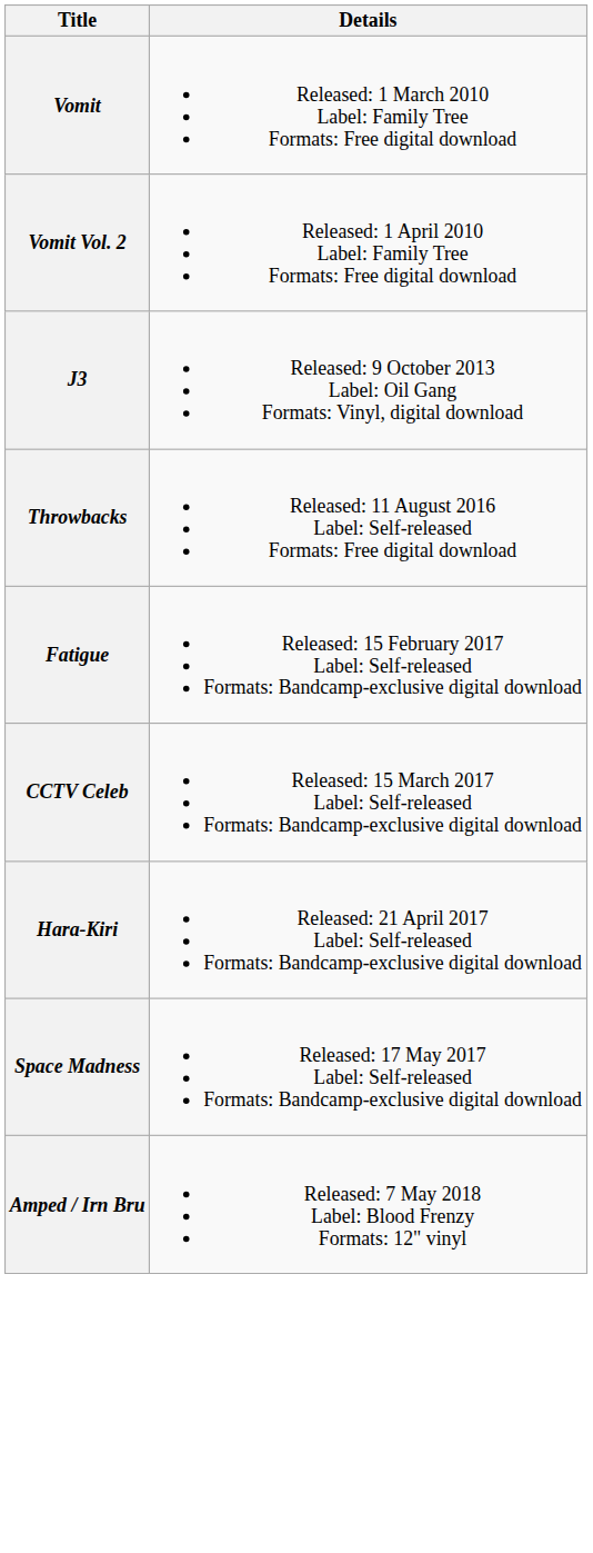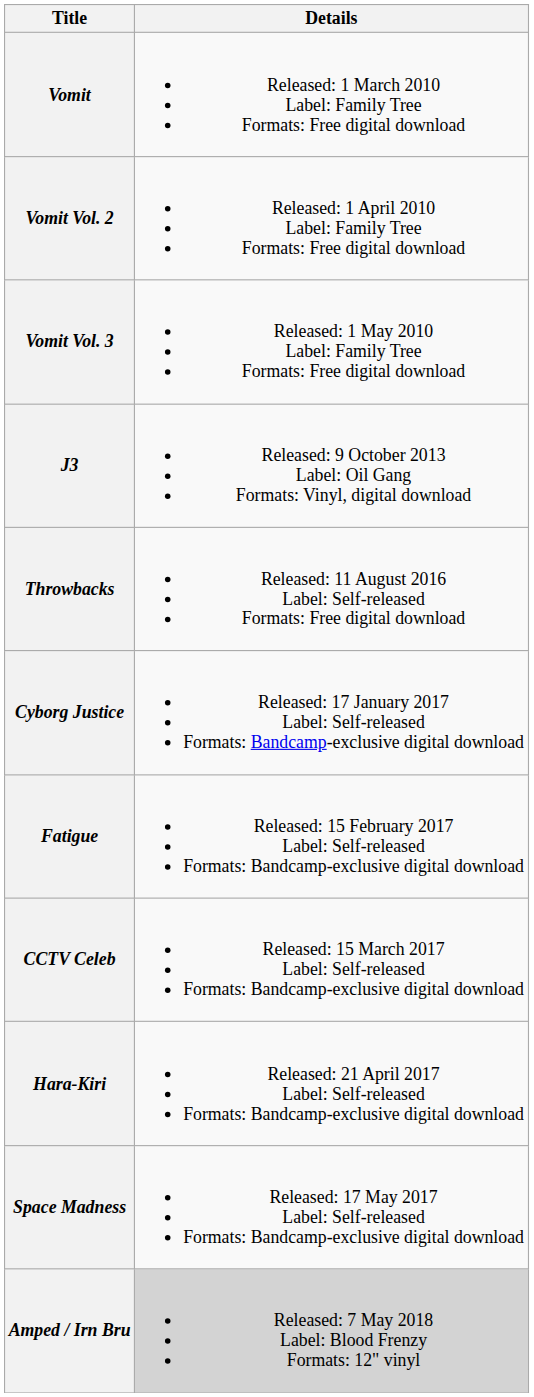 <table class="wikitable plainrowheaders" style="text-align:center;">
 <tr>
 <th scope="col">Title</th>
 <th scope="col">Details</th>
 </tr>
 <tr>
 <th scope="row"><strong><em>Vomit</em></strong></th>
 <td><br><ul><li>Released: 1 March 2010</li><li>Label: Family Tree</li><li>Formats: Free digital download</li></ul></td>
 </tr>
 <tr>
 <th scope="row"><strong><em>Vomit Vol. 2</em></strong></th>
 <td><br><ul><li>Released: 1 April 2010</li><li>Label: Family Tree</li><li>Formats: Free digital download</li></ul></td>
 </tr>
 <tr>
+<th scope="row"><strong><em>Vomit Vol. 3</em></strong></th>
+<td><br><ul><li>Released: 1 May 2010</li><li>Label: Family Tree</li><li>Formats: Free digital download</li></ul></td>
+</tr>
+<tr>
 <th scope="row"><strong><em>J3</em></strong></th>
 <td><br><ul><li>Released: 9 October 2013</li><li>Label: Oil Gang</li><li>Formats: Vinyl, digital download</li></ul></td>
 </tr>
 <tr>
 <th scope="row"><strong><em>Throwbacks</em></strong></th>
 <td><br><ul><li>Released: 11 August 2016</li><li>Label: Self-released</li><li>Formats: Free digital download</li></ul></td>
+</tr>
+<tr>
+<th scope="row"><strong><em>Cyborg Justice</em></strong></th>
+<td><br><ul><li>Released: 17 January 2017</li><li>Label: Self-released</li><li>Formats: <a href='#'>Bandcamp</a>-exclusive digital download</li></ul></td>
 </tr>
 <tr>
 <th scope="row"><strong><em>Fatigue</em></strong></th>
 <td><br><ul><li>Released: 15 February 2017</li><li>Label: Self-released</li><li>Formats: Bandcamp-exclusive digital download</li></ul></td>
 </tr>
 <tr>
 <th scope="row"><strong><em>CCTV Celeb</em></strong></th>
 <td><br><ul><li>Released: 15 March 2017</li><li>Label: Self-released</li><li>Formats: Bandcamp-exclusive digital download</li></ul></td>
 </tr>
 <tr>
 <th scope="row"><strong><em>Hara-Kiri</em></strong></th>
 <td><br><ul><li>Released: 21 April 2017</li><li>Label: Self-released</li><li>Formats: Bandcamp-exclusive digital download</li></ul></td>
 </tr>
 <tr>
 <th scope="row"><strong><em>Space Madness</em></strong></th>
 <td><br><ul><li>Released: 17 May 2017</li><li>Label: Self-released</li><li>Formats: Bandcamp-exclusive digital download</li></ul></td>
 </tr>
 <tr>
 <th scope="row"><strong><em>Amped / Irn Bru</em></strong></th>
-<td><br><ul><li>Released: 7 May 2018</li><li>Label: Blood Frenzy</li><li>Formats: 12" vinyl</li></ul></td>
+<td style="background: lightgrey;"><br><ul><li>Released: 7 May 2018</li><li>Label: Blood Frenzy</li><li>Formats: 12" vinyl</li></ul></td>
 </tr>
 <tr>
 </tr>
 </table>
